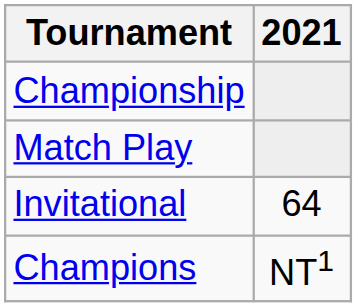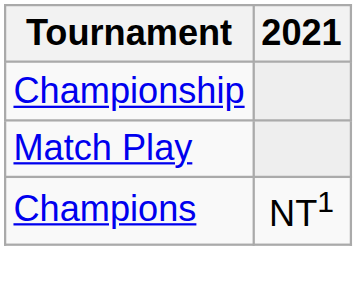 <table class="wikitable" style="text-align:center;">
 <tr>
 <th>Tournament</th>
 <th>2021</th>
 </tr>
 <tr>
 <td align="left"><a href='#'>Championship</a></td>
 <td style="background:#eeeeee;"></td>
 </tr>
 <tr>
 <td align="left"><a href='#'>Match Play</a></td>
 <td style="background:#eeeeee;"></td>
 </tr>
 <tr>
-<td align="left"><a href='#'>Invitational</a></td>
-<td>64</td>
-</tr>
-<tr>
 <td align="left"><a href='#'>Champions</a></td>
 <td>NT<sup>1</sup></td>
 </tr>
 </table>
